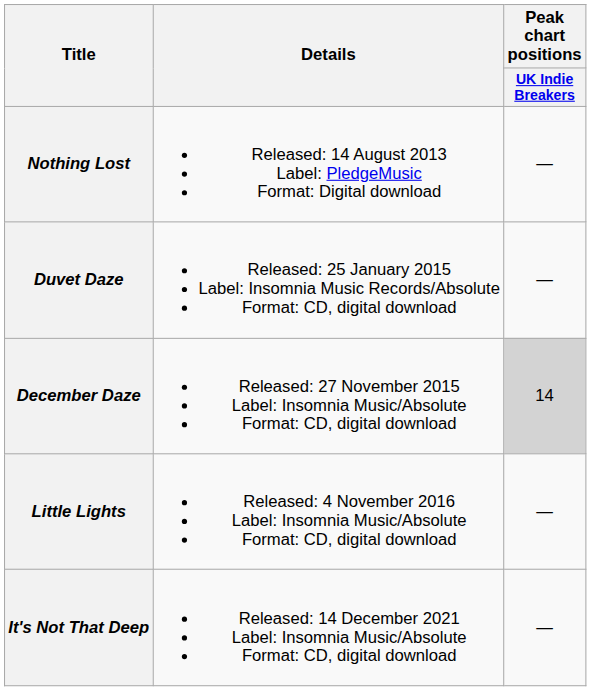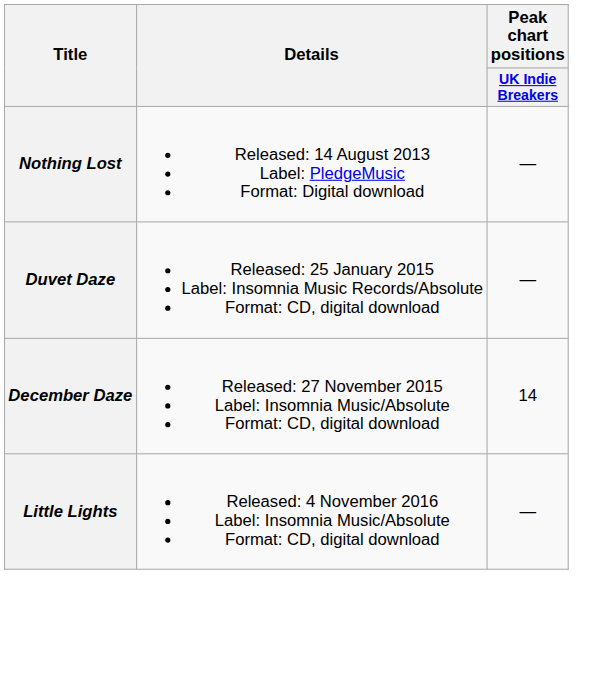 <table class="wikitable plainrowheaders" style="text-align:center;">
 <tr>
 <th scope="col" rowspan="2">Title</th>
 <th scope="col" rowspan="2">Details</th>
 <th scope="col" colspan="1">Peak chart positions</th>
 </tr>
 <tr>
 <th scope="col" style="width:3em;font-size:85%;"><a href='#'>UK Indie Breakers</a></th>
 </tr>
 <tr>
 <th scope="row"><em>Nothing Lost</em></th>
 <td><br><ul><li>Released: 14 August 2013</li><li>Label: <a href='#'>PledgeMusic</a></li><li>Format: Digital download</li></ul></td>
 <td>—</td>
 </tr>
 <tr>
 <th scope="row"><em>Duvet Daze</em></th>
 <td><br><ul><li>Released: 25 January 2015</li><li>Label: Insomnia Music Records/Absolute</li><li>Format: CD, digital download</li></ul></td>
 <td>—</td>
 </tr>
 <tr>
 <th scope="row"><em>December Daze</em></th>
 <td><br><ul><li>Released: 27 November 2015</li><li>Label: Insomnia Music/Absolute</li><li>Format: CD, digital download</li></ul></td>
-<td style="background: lightgrey;">14</td>
+<td>14</td>
 </tr>
 <tr>
 <th scope="row"><em>Little Lights</em></th>
 <td><br><ul><li>Released: 4 November 2016</li><li>Label: Insomnia Music/Absolute</li><li>Format: CD, digital download</li></ul></td>
 <td>—</td>
 </tr>
-<tr>
-<th scope="row"><em>It's Not That Deep</em></th>
-<td><br><ul><li>Released: 14 December 2021</li><li>Label: Insomnia Music/Absolute</li><li>Format: CD, digital download</li></ul></td>
-<td>—</td>
-</tr>
 </table>
